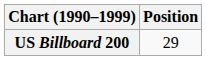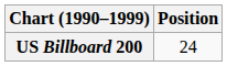 <table class="wikitable plainrowheaders">
 <tr>
 <th scope="col">Chart (1990–1999)</th>
 <th scope="col">Position</th>
 </tr>
 <tr>
 <th scope="row">US <em>Billboard</em> 200</th>
-<td style="text-align:center;">29</td>
+<td style="text-align:center;">24</td>
 </tr>
 </table>
